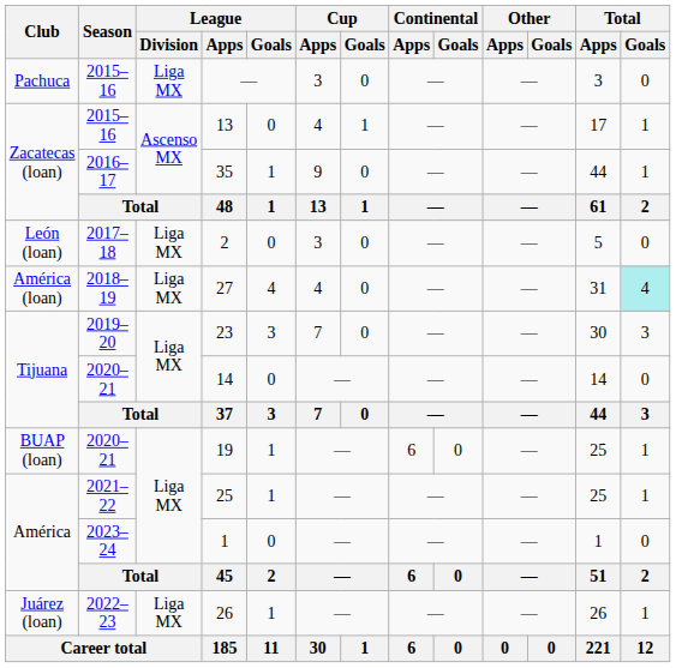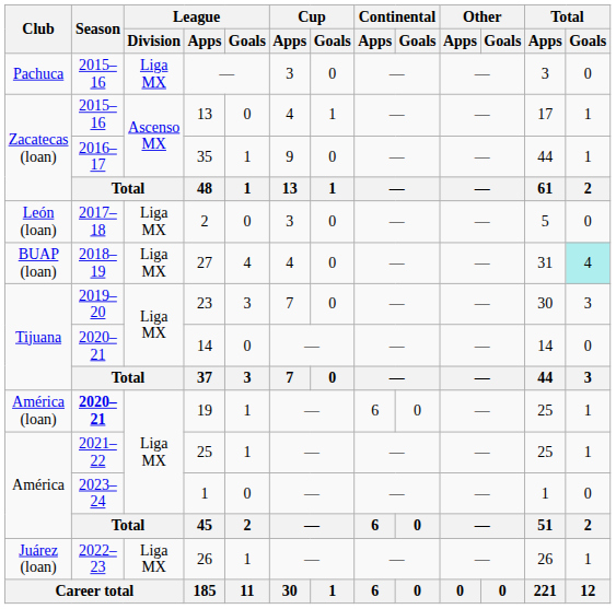 <table class="wikitable" style="text-align:center">
 <tr>
 <th rowspan="2">Club</th>
 <th rowspan="2">Season</th>
 <th colspan="3">League</th>
 <th colspan="2">Cup</th>
 <th colspan="2">Continental</th>
 <th colspan="2">Other</th>
 <th colspan="2">Total</th>
 </tr>
 <tr>
 <th>Division</th>
 <th>Apps</th>
 <th>Goals</th>
 <th>Apps</th>
 <th>Goals</th>
 <th>Apps</th>
 <th>Goals</th>
 <th>Apps</th>
 <th>Goals</th>
 <th>Apps</th>
 <th>Goals</th>
 </tr>
 <tr>
 <td><a href='#'>Pachuca</a></td>
 <td><a href='#'>2015–16</a></td>
 <td><a href='#'>Liga MX</a></td>
 <td colspan=2>—</td>
 <td>3</td>
 <td>0</td>
 <td colspan=2>—</td>
 <td colspan=2>—</td>
 <td>3</td>
 <td>0</td>
 </tr>
 <tr>
 <td rowspan="3"><a href='#'>Zacatecas</a> (loan)</td>
 <td><a href='#'>2015–16</a></td>
 <td rowspan="2"><a href='#'>Ascenso MX</a></td>
 <td>13</td>
 <td>0</td>
 <td>4</td>
 <td>1</td>
 <td colspan=2>—</td>
 <td colspan=2>—</td>
 <td>17</td>
 <td>1</td>
 </tr>
 <tr>
 <td><a href='#'>2016–17</a></td>
 <td>35</td>
 <td>1</td>
 <td>9</td>
 <td>0</td>
 <td colspan=2>—</td>
 <td colspan="2">—</td>
 <td>44</td>
 <td>1</td>
 </tr>
 <tr>
 <th colspan="2">Total</th>
 <th>48</th>
 <th>1</th>
 <th>13</th>
 <th>1</th>
 <th colspan=2>—</th>
 <th colspan=2>—</th>
 <th>61</th>
 <th>2</th>
 </tr>
 <tr>
 <td><a href='#'>León</a> (loan)</td>
 <td><a href='#'>2017–18</a></td>
 <td>Liga MX</td>
 <td>2</td>
 <td>0</td>
 <td>3</td>
 <td>0</td>
 <td colspan=2>—</td>
 <td colspan=2>—</td>
 <td>5</td>
 <td>0</td>
 </tr>
 <tr>
-<td><a href='#'>América</a> (loan)</td>
+<td><a href='#'>BUAP</a> (loan)</td>
 <td><a href='#'>2018–19</a></td>
 <td>Liga MX</td>
 <td>27</td>
 <td>4</td>
 <td>4</td>
 <td>0</td>
 <td colspan=2>—</td>
 <td colspan=2>—</td>
 <td>31</td>
 <td style="background: paleturquoise;">4</td>
 </tr>
 <tr>
 <td rowspan="3"><a href='#'>Tijuana</a></td>
 <td><a href='#'>2019–20</a></td>
 <td rowspan="2">Liga MX</td>
 <td>23</td>
 <td>3</td>
 <td>7</td>
 <td>0</td>
 <td colspan=2>—</td>
 <td colspan=2>—</td>
 <td>30</td>
 <td>3</td>
 </tr>
 <tr>
 <td><a href='#'>2020–21</a></td>
 <td>14</td>
 <td>0</td>
 <td colspan=2>—</td>
 <td colspan=2>—</td>
 <td colspan="2">—</td>
 <td>14</td>
 <td>0</td>
 </tr>
 <tr>
 <th colspan="2">Total</th>
 <th>37</th>
 <th>3</th>
 <th>7</th>
 <th>0</th>
 <th colspan=2>—</th>
 <th colspan=2>—</th>
 <th>44</th>
 <th>3</th>
 </tr>
 <tr>
-<td><a href='#'>BUAP</a> (loan)</td>
-<td><a href='#'>2020–21</a></td>
+<td><a href='#'>América</a> (loan)</td>
+<td><strong><a href='#'>2020–21</a></strong></td>
 <td rowspan="3">Liga MX</td>
 <td>19</td>
 <td>1</td>
 <td colspan=2>—</td>
 <td>6</td>
 <td>0</td>
 <td colspan=2>—</td>
 <td>25</td>
 <td>1</td>
 </tr>
 <tr>
 <td rowspan="3">América</td>
 <td><a href='#'>2021–22</a></td>
 <td>25</td>
 <td>1</td>
 <td colspan=2>—</td>
 <td colspan="2">—</td>
 <td colspan="2">—</td>
 <td>25</td>
 <td>1</td>
 </tr>
 <tr>
 <td><a href='#'>2023–24</a></td>
 <td>1</td>
 <td>0</td>
 <td colspan=2>—</td>
 <td colspan="2">—</td>
 <td colspan="2">—</td>
 <td>1</td>
 <td>0</td>
 </tr>
 <tr>
 <th colspan="2">Total</th>
 <th>45</th>
 <th>2</th>
 <th colspan=2>—</th>
 <th>6</th>
 <th>0</th>
 <th colspan=2>—</th>
 <th>51</th>
 <th>2</th>
 </tr>
 <tr>
 <td><a href='#'>Juárez</a> (loan)</td>
 <td><a href='#'>2022–23</a></td>
 <td>Liga MX</td>
 <td>26</td>
 <td>1</td>
 <td colspan=2>—</td>
 <td colspan=2>—</td>
 <td colspan=2>—</td>
 <td>26</td>
 <td>1</td>
 </tr>
 <tr>
 <th colspan="3">Career total</th>
 <th>185</th>
 <th>11</th>
 <th>30</th>
 <th>1</th>
 <th>6</th>
 <th>0</th>
 <th>0</th>
 <th>0</th>
 <th>221</th>
 <th>12</th>
 </tr>
 </table>
